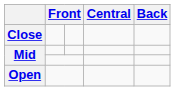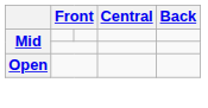 <table class="wikitable" style="text-align:center">
 <tr>
 <th></th>
 <th colspan="2"><a href='#'>Front</a></th>
 <th><a href='#'>Central</a></th>
 <th><a href='#'>Back</a></th>
-</tr>
-<tr align="center">
-<th><a href='#'>Close</a></th>
-<td></td>
-<td></td>
-<td></td>
-<td></td>
 </tr>
 <tr>
 <th rowspan="2"><a href='#'>Mid</a></th>
 <td></td>
 <td></td>
 <td></td>
 <td></td>
 </tr>
 <tr>
 <td colspan="2"></td>
 <td></td>
 <td></td>
 </tr>
 <tr align="center">
 <th><a href='#'>Open</a></th>
 <td colspan="2"></td>
 <td></td>
 <td></td>
 </tr>
 </table>
